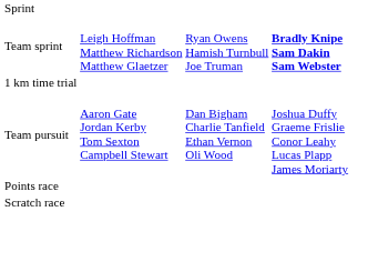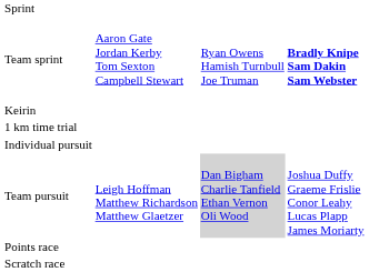 <table>
 <tr>
 <td>Sprint<br></td>
 <td></td>
 <td></td>
 <td></td>
 </tr>
 <tr>
 <td>Team sprint<br></td>
-<td><br><a href='#'>Leigh Hoffman</a><br><a href='#'>Matthew Richardson</a><br><a href='#'>Matthew Glaetzer</a></td>
+<td><br><a href='#'>Aaron Gate</a><br><a href='#'>Jordan Kerby</a><br><a href='#'>Tom Sexton</a><br><a href='#'>Campbell Stewart</a><br><br></td>
 <td><br><a href='#'>Ryan Owens</a><br><a href='#'>Hamish Turnbull</a><br><a href='#'>Joe Truman</a></td>
 <td><strong><br><a href='#'>Bradly Knipe</a><br><a href='#'>Sam Dakin</a><br><a href='#'>Sam Webster</a></strong></td>
+</tr>
+<tr>
+<td>Keirin<br></td>
+<td></td>
+<td></td>
+<td></td>
 </tr>
 <tr>
 <td>1 km time trial<br></td>
 <td></td>
 <td></td>
 <td></td>
 </tr>
 <tr>
+<td>Individual pursuit<br></td>
+<td></td>
+<td></td>
+<td></td>
+</tr>
+<tr>
 <td>Team pursuit<br></td>
-<td><br><a href='#'>Aaron Gate</a><br><a href='#'>Jordan Kerby</a><br><a href='#'>Tom Sexton</a><br><a href='#'>Campbell Stewart</a><br><br></td>
-<td><br><a href='#'>Dan Bigham</a><br><a href='#'>Charlie Tanfield</a><br><a href='#'>Ethan Vernon</a><br><a href='#'>Oli Wood</a><br><br></td>
+<td><br><a href='#'>Leigh Hoffman</a><br><a href='#'>Matthew Richardson</a><br><a href='#'>Matthew Glaetzer</a></td>
+<td style="background: lightgrey;"><br><a href='#'>Dan Bigham</a><br><a href='#'>Charlie Tanfield</a><br><a href='#'>Ethan Vernon</a><br><a href='#'>Oli Wood</a><br><br></td>
 <td><br><a href='#'>Joshua Duffy</a><br><a href='#'>Graeme Frislie</a><br><a href='#'>Conor Leahy</a><br><a href='#'>Lucas Plapp</a><br><a href='#'>James Moriarty</a></td>
 </tr>
 <tr>
 <td>Points race<br></td>
 <td></td>
 <td></td>
 <td></td>
 </tr>
 <tr>
 <td>Scratch race<br></td>
 <td></td>
 <td></td>
 <td></td>
 </tr>
 <tr>
 </tr>
 </table>
